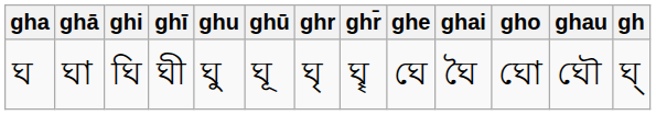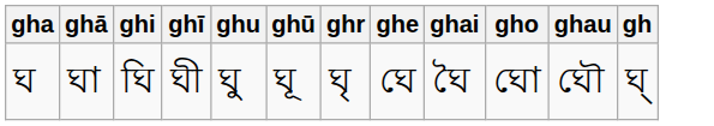 <table class="wikitable">
 <tr>
 <th>gha</th>
 <th>ghā</th>
 <th>ghi</th>
 <th>ghī</th>
 <th>ghu</th>
 <th>ghū</th>
 <th>ghr</th>
-<th>ghr̄</th>
 <th>ghe</th>
 <th>ghai</th>
 <th>gho</th>
 <th>ghau</th>
 <th>gh</th>
 </tr>
 <tr style="font-size: 150%;">
 <td>ঘ</td>
 <td>ঘা</td>
 <td>ঘি</td>
 <td>ঘী</td>
 <td>ঘু</td>
 <td>ঘূ</td>
 <td>ঘৃ</td>
-<td>ঘৄ</td>
 <td>ঘে</td>
 <td>ঘৈ</td>
 <td>ঘো</td>
 <td>ঘৌ</td>
 <td>ঘ্</td>
 </tr>
 </table>
